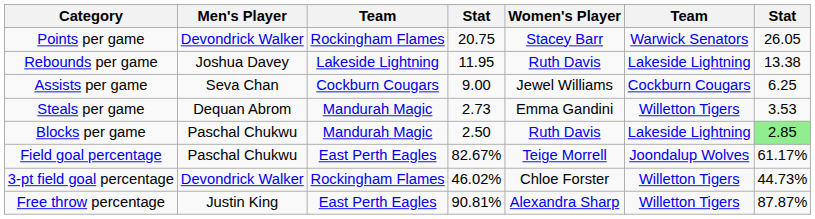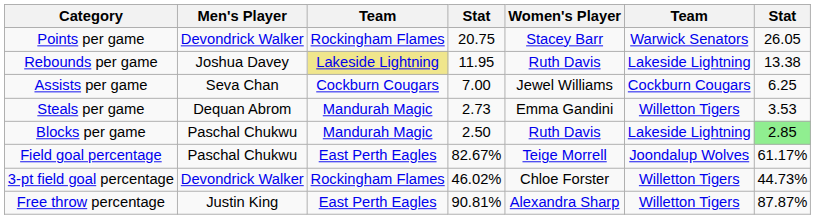 <table class="wikitable" style="text-align:center">
 <tr>
 <th>Category</th>
 <th>Men's Player</th>
 <th>Team</th>
 <th>Stat</th>
 <th>Women's Player</th>
 <th>Team</th>
 <th>Stat</th>
 </tr>
 <tr>
 <td><a href='#'>Points</a> per game</td>
 <td><a href='#'>Devondrick Walker</a></td>
 <td><a href='#'>Rockingham Flames</a></td>
 <td>20.75</td>
 <td><a href='#'>Stacey Barr</a></td>
 <td><a href='#'>Warwick Senators</a></td>
 <td>26.05</td>
 </tr>
 <tr>
 <td><a href='#'>Rebounds</a> per game</td>
 <td>Joshua Davey</td>
-<td><a href='#'>Lakeside Lightning</a></td>
+<td style="background: khaki;"><a href='#'>Lakeside Lightning</a></td>
 <td>11.95</td>
 <td><a href='#'>Ruth Davis</a></td>
 <td><a href='#'>Lakeside Lightning</a></td>
 <td>13.38</td>
 </tr>
 <tr>
 <td><a href='#'>Assists</a> per game</td>
 <td>Seva Chan</td>
 <td><a href='#'>Cockburn Cougars</a></td>
-<td>9.00</td>
+<td>7.00</td>
 <td>Jewel Williams</td>
 <td><a href='#'>Cockburn Cougars</a></td>
 <td>6.25</td>
 </tr>
 <tr>
 <td><a href='#'>Steals</a> per game</td>
 <td>Dequan Abrom</td>
 <td><a href='#'>Mandurah Magic</a></td>
 <td>2.73</td>
 <td>Emma Gandini</td>
 <td><a href='#'>Willetton Tigers</a></td>
 <td>3.53</td>
 </tr>
 <tr>
 <td><a href='#'>Blocks</a> per game</td>
 <td>Paschal Chukwu</td>
 <td><a href='#'>Mandurah Magic</a></td>
 <td>2.50</td>
 <td><a href='#'>Ruth Davis</a></td>
 <td><a href='#'>Lakeside Lightning</a></td>
 <td style="background: lightgreen;">2.85</td>
 </tr>
 <tr>
 <td><a href='#'>Field goal percentage</a></td>
 <td>Paschal Chukwu</td>
 <td><a href='#'>East Perth Eagles</a></td>
 <td>82.67%</td>
 <td><a href='#'>Teige Morrell</a></td>
 <td><a href='#'>Joondalup Wolves</a></td>
 <td>61.17%</td>
 </tr>
 <tr>
 <td><a href='#'>3-pt field goal</a> percentage</td>
 <td><a href='#'>Devondrick Walker</a></td>
 <td><a href='#'>Rockingham Flames</a></td>
 <td>46.02%</td>
 <td>Chloe Forster</td>
 <td><a href='#'>Willetton Tigers</a></td>
 <td>44.73%</td>
 </tr>
 <tr>
 <td><a href='#'>Free throw</a> percentage</td>
 <td>Justin King</td>
 <td><a href='#'>East Perth Eagles</a></td>
 <td>90.81%</td>
 <td><a href='#'>Alexandra Sharp</a></td>
 <td><a href='#'>Willetton Tigers</a></td>
 <td>87.87%</td>
 </tr>
 </table>
